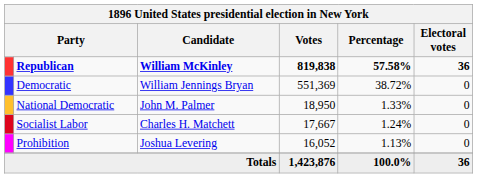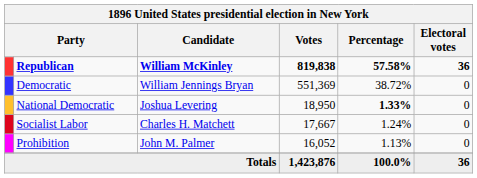 <table class="wikitable" style="font-size: 95%;">
 <tr>
 <th colspan="6">1896 United States presidential election in New York</th>
 </tr>
 <tr>
 <th colspan="2" style="width: 15em">Party</th>
 <th style="width: 17em">Candidate</th>
 <th style="width: 5em">Votes</th>
 <th style="width: 7em">Percentage</th>
 <th style="width: 5em">Electoral votes</th>
 </tr>
 <tr>
 <th style="background-color:#FF3333; width: 3px"></th>
 <td style="width: 130px"><strong><a href='#'>Republican</a></strong></td>
 <td><strong><a href='#'>William McKinley</a></strong></td>
 <td align="right"><strong>819,838</strong></td>
 <td align="right"><strong>57.58%</strong></td>
 <td align="right"><strong>36</strong></td>
 </tr>
 <tr>
 <th style="background-color:#3333FF; width: 3px"></th>
 <td style="width: 130px"><a href='#'>Democratic</a></td>
 <td><a href='#'>William Jennings Bryan</a></td>
 <td align="right">551,369</td>
 <td align="right">38.72%</td>
 <td align="right">0</td>
 </tr>
 <tr>
 <th style="background-color:#FFC02D; width: 3px"></th>
 <td style="width: 130px"><a href='#'>National Democratic</a></td>
-<td><a href='#'>John M. Palmer</a></td>
+<td><a href='#'>Joshua Levering</a></td>
 <td align="right">18,950</td>
-<td align="right">1.33%</td>
+<td align="right"><strong>1.33%</strong></td>
 <td align="right">0</td>
 </tr>
 <tr>
 <th style="background-color:#DD051D; width: 3px"></th>
 <td style="width: 130px"><a href='#'>Socialist Labor</a></td>
 <td><a href='#'>Charles H. Matchett</a></td>
 <td align="right">17,667</td>
 <td align="right">1.24%</td>
 <td align="right">0</td>
 </tr>
 <tr>
 <th style="background-color:#FF00FF; width: 3px"></th>
 <td style="width: 130px"><a href='#'>Prohibition</a></td>
-<td><a href='#'>Joshua Levering</a></td>
+<td><a href='#'>John M. Palmer</a></td>
 <td align="right">16,052</td>
 <td align="right">1.13%</td>
 <td align="right">0</td>
 </tr>
 <tr>
 </tr>
 <tr bgcolor="#EEEEEE">
 <td colspan="3" align="right"><strong>Totals</strong></td>
 <td align="right"><strong>1,423,876</strong></td>
 <td align="right"><strong>100.0%</strong></td>
 <td align="right"><strong>36</strong></td>
 </tr>
 </table>
